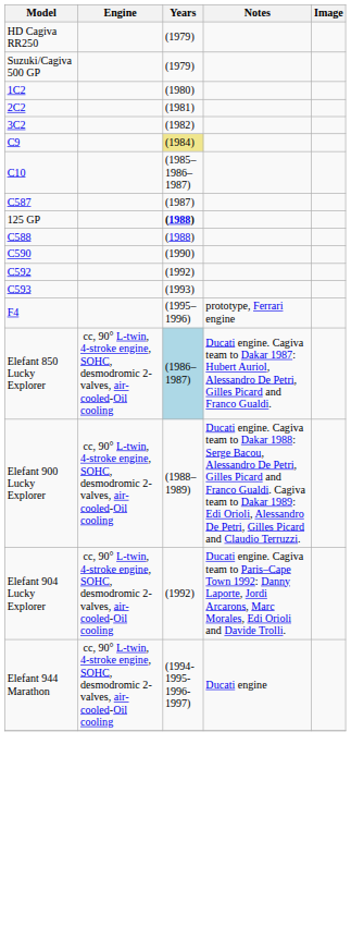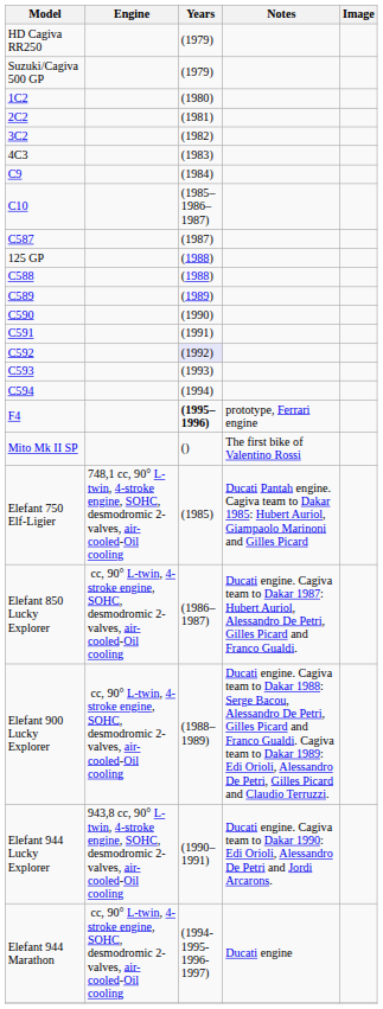 <table class="wikitable sortable" style="width:80%">
 <tr>
 <th>Model</th>
 <th>Engine</th>
 <th>Years</th>
 <th>Notes</th>
 <th>Image</th>
 </tr>
 <tr>
 <td>HD Cagiva RR250 </td>
 <td></td>
 <td>(1979)</td>
 <td></td>
 <td></td>
 </tr>
 <tr>
 <td>Suzuki/Cagiva 500 GP </td>
 <td></td>
 <td>(1979)</td>
 <td></td>
 <td></td>
 </tr>
 <tr>
 <td><a href='#'>1C2</a></td>
 <td></td>
 <td>(1980)</td>
 <td></td>
 <td></td>
 </tr>
 <tr>
 <td><a href='#'>2C2</a></td>
 <td></td>
 <td>(1981)</td>
 <td></td>
 <td></td>
 </tr>
 <tr>
 <td><a href='#'>3C2</a></td>
 <td></td>
 <td>(1982)</td>
 <td></td>
 <td></td>
 </tr>
 <tr>
+<td>4C3 </td>
+<td></td>
+<td>(1983)</td>
+<td></td>
+<td></td>
+</tr>
+<tr>
 <td><a href='#'>C9</a></td>
 <td></td>
-<td style="background: khaki;">(1984)</td>
+<td>(1984)</td>
 <td></td>
 <td></td>
 </tr>
 <tr>
 <td><a href='#'>C10</a></td>
 <td></td>
 <td>(1985–1986–1987)</td>
 <td></td>
 <td></td>
 </tr>
 <tr>
 <td><a href='#'>C587</a></td>
 <td></td>
 <td>(1987)</td>
 <td></td>
 <td></td>
 </tr>
 <tr>
 <td>125 GP</td>
 <td></td>
-<td><strong>(<a href='#'>1988</a>)</strong></td>
+<td>(<a href='#'>1988</a>)</td>
 <td></td>
 <td></td>
 </tr>
 <tr>
 <td><a href='#'>C588</a></td>
 <td></td>
 <td>(<a href='#'>1988</a>)</td>
 <td></td>
 <td></td>
 </tr>
 <tr>
+<td><a href='#'>C589</a></td>
+<td></td>
+<td>(<a href='#'>1989</a>)</td>
+<td></td>
+<td></td>
+</tr>
+<tr>
 <td><a href='#'>C590</a></td>
 <td></td>
 <td>(1990)</td>
 <td></td>
 <td></td>
 </tr>
 <tr>
+<td><a href='#'>C591</a></td>
+<td></td>
+<td>(1991)</td>
+<td></td>
+<td></td>
+</tr>
+<tr>
 <td><a href='#'>C592</a></td>
 <td></td>
-<td>(1992)</td>
+<td style="background: lavender;">(1992)</td>
 <td></td>
 <td></td>
 </tr>
 <tr>
 <td><a href='#'>C593</a></td>
 <td></td>
 <td>(1993)</td>
 <td></td>
 <td></td>
 </tr>
 <tr>
+<td><a href='#'>C594</a></td>
+<td></td>
+<td>(1994)</td>
+<td></td>
+<td></td>
+</tr>
+<tr>
 <td><a href='#'>F4</a></td>
 <td></td>
-<td>(1995–1996)</td>
+<td><strong>(1995–1996)</strong></td>
 <td>prototype, <a href='#'>Ferrari</a> engine</td>
+<td></td>
+</tr>
+<tr>
+<td><a href='#'>Mito Mk II SP</a></td>
+<td></td>
+<td>()</td>
+<td>The first bike of <a href='#'>Valentino Rossi</a></td>
+<td></td>
+</tr>
+<tr>
+<td>Elefant 750 Elf-Ligier </td>
+<td>748,1 cc, 90° <a href='#'>L-twin</a>, <a href='#'>4-stroke engine</a>, <a href='#'>SOHC</a>, desmodromic 2-valves, <a href='#'>air-cooled</a>-<a href='#'>Oil cooling</a></td>
+<td>(1985)</td>
+<td><a href='#'>Ducati</a> <a href='#'>Pantah</a> engine. Cagiva team to <a href='#'>Dakar 1985</a>: <a href='#'>Hubert Auriol</a>, <a href='#'>Giampaolo Marinoni</a> and <a href='#'>Gilles Picard</a></td>
 <td></td>
 </tr>
 <tr>
 <td>Elefant 850 Lucky Explorer  </td>
 <td> cc, 90° <a href='#'>L-twin</a>, <a href='#'>4-stroke engine</a>, <a href='#'>SOHC</a>, desmodromic 2-valves, <a href='#'>air-cooled</a>-<a href='#'>Oil cooling</a></td>
-<td style="background: lightblue;">(1986–1987)</td>
+<td>(1986–1987)</td>
 <td><a href='#'>Ducati</a> engine. Cagiva team to <a href='#'>Dakar 1987</a>: <a href='#'>Hubert Auriol</a>, <a href='#'>Alessandro De Petri</a>, <a href='#'>Gilles Picard</a> and <a href='#'>Franco Gualdi</a>.</td>
 <td></td>
 </tr>
 <tr>
 <td>Elefant 900 Lucky Explorer</td>
 <td> cc, 90° <a href='#'>L-twin</a>, <a href='#'>4-stroke engine</a>, <a href='#'>SOHC</a>, desmodromic 2-valves, <a href='#'>air-cooled</a>-<a href='#'>Oil cooling</a></td>
 <td>(1988–1989)</td>
 <td><a href='#'>Ducati</a> engine. Cagiva team to <a href='#'>Dakar 1988</a>: <a href='#'>Serge Bacou</a>, <a href='#'>Alessandro De Petri</a>, <a href='#'>Gilles Picard</a> and <a href='#'>Franco Gualdi</a>. Cagiva team to <a href='#'>Dakar 1989</a>: <a href='#'>Edi Orioli</a>, <a href='#'>Alessandro De Petri</a>, <a href='#'>Gilles Picard</a> and <a href='#'>Claudio Terruzzi</a>.</td>
 <td></td>
 </tr>
 <tr>
-<td>Elefant 904 Lucky Explorer</td>
-<td> cc, 90° <a href='#'>L-twin</a>, <a href='#'>4-stroke engine</a>, <a href='#'>SOHC</a>, desmodromic 2-valves, <a href='#'>air-cooled</a>-<a href='#'>Oil cooling</a></td>
-<td>(1992)</td>
-<td><a href='#'>Ducati</a> engine. Cagiva team to <a href='#'>Paris–Cape Town 1992</a>: <a href='#'>Danny Laporte</a>, <a href='#'>Jordi Arcarons</a>, <a href='#'>Marc Morales</a>, <a href='#'>Edi Orioli</a> and <a href='#'>Davide Trolli</a>.</td>
+<td>Elefant 944 Lucky Explorer</td>
+<td>943,8 cc, 90° <a href='#'>L-twin</a>, <a href='#'>4-stroke engine</a>, <a href='#'>SOHC</a>, desmodromic 2-valves, <a href='#'>air-cooled</a>-<a href='#'>Oil cooling</a></td>
+<td>(1990–1991)</td>
+<td><a href='#'>Ducati</a> engine. Cagiva team to <a href='#'>Dakar 1990</a>: <a href='#'>Edi Orioli</a>, <a href='#'>Alessandro De Petri</a> and <a href='#'>Jordi Arcarons</a>.</td>
 <td></td>
 </tr>
 <tr>
 <td>Elefant 944 Marathon </td>
 <td> cc, 90° <a href='#'>L-twin</a>, <a href='#'>4-stroke engine</a>, <a href='#'>SOHC</a>, desmodromic 2-valves, <a href='#'>air-cooled</a>-<a href='#'>Oil cooling</a></td>
 <td>(1994-1995-1996-1997)</td>
 <td><a href='#'>Ducati</a> engine</td>
 <td></td>
 </tr>
 <tr>
 </tr>
 </table>
